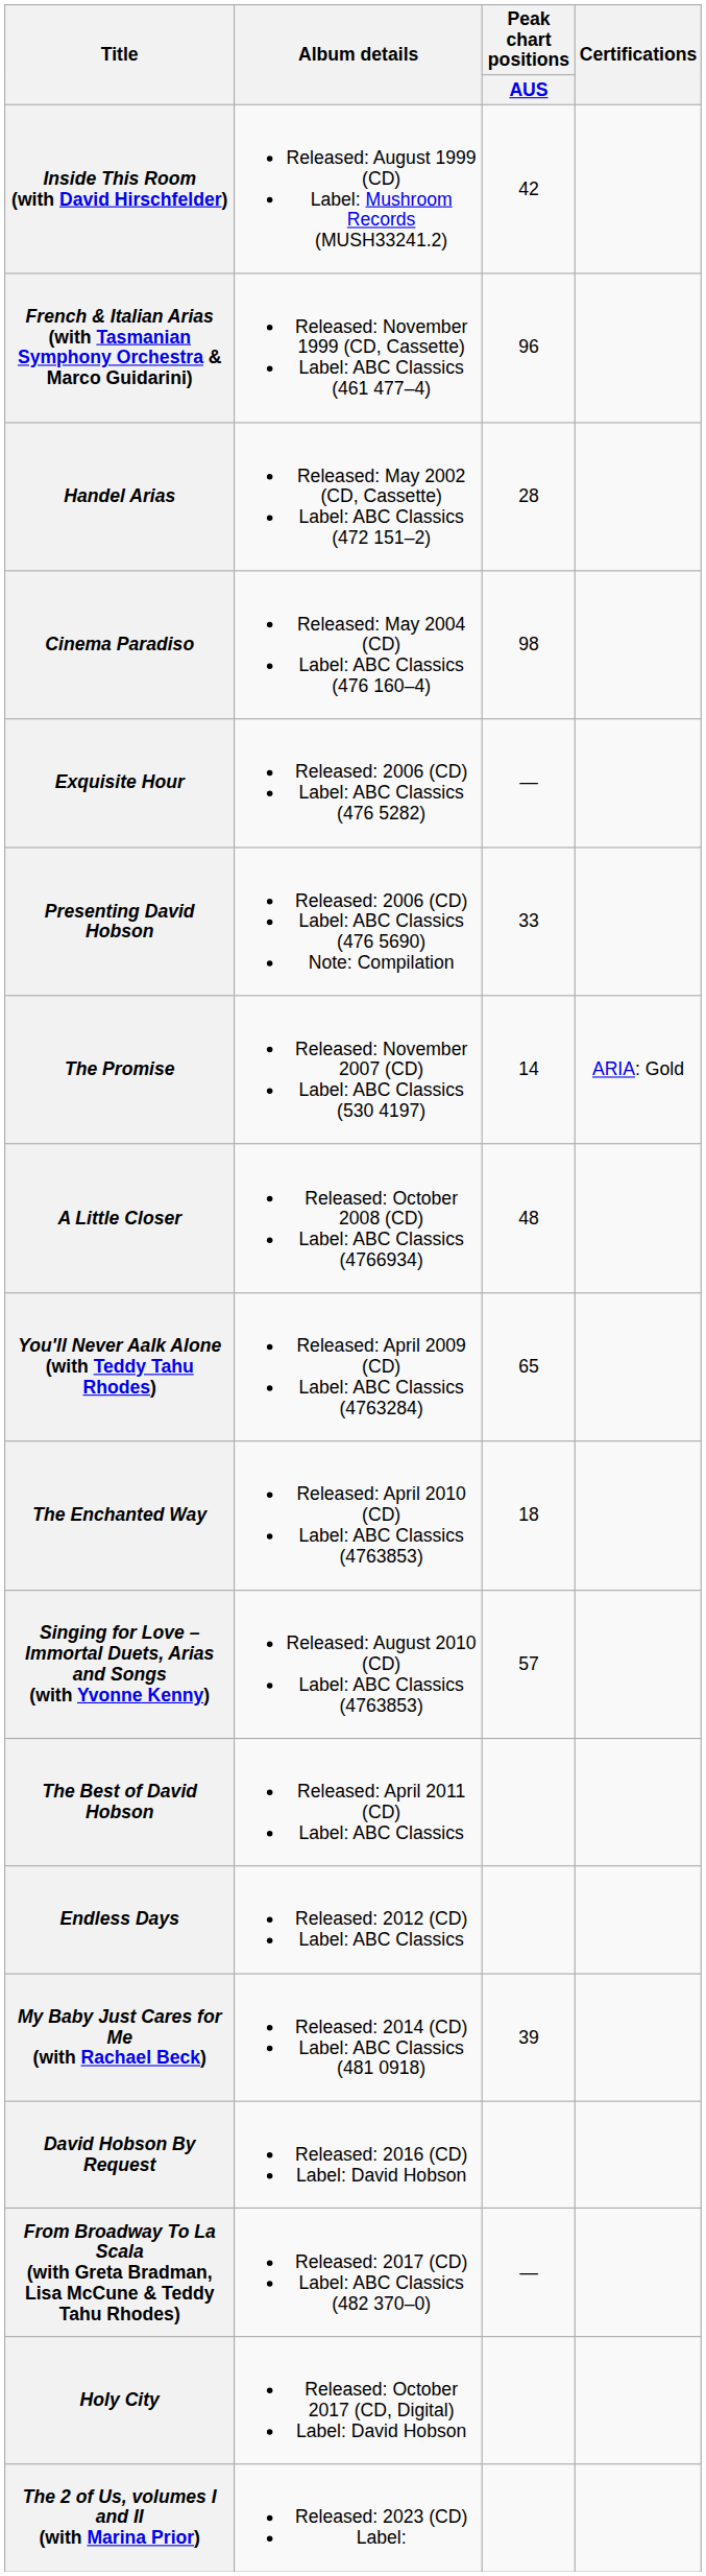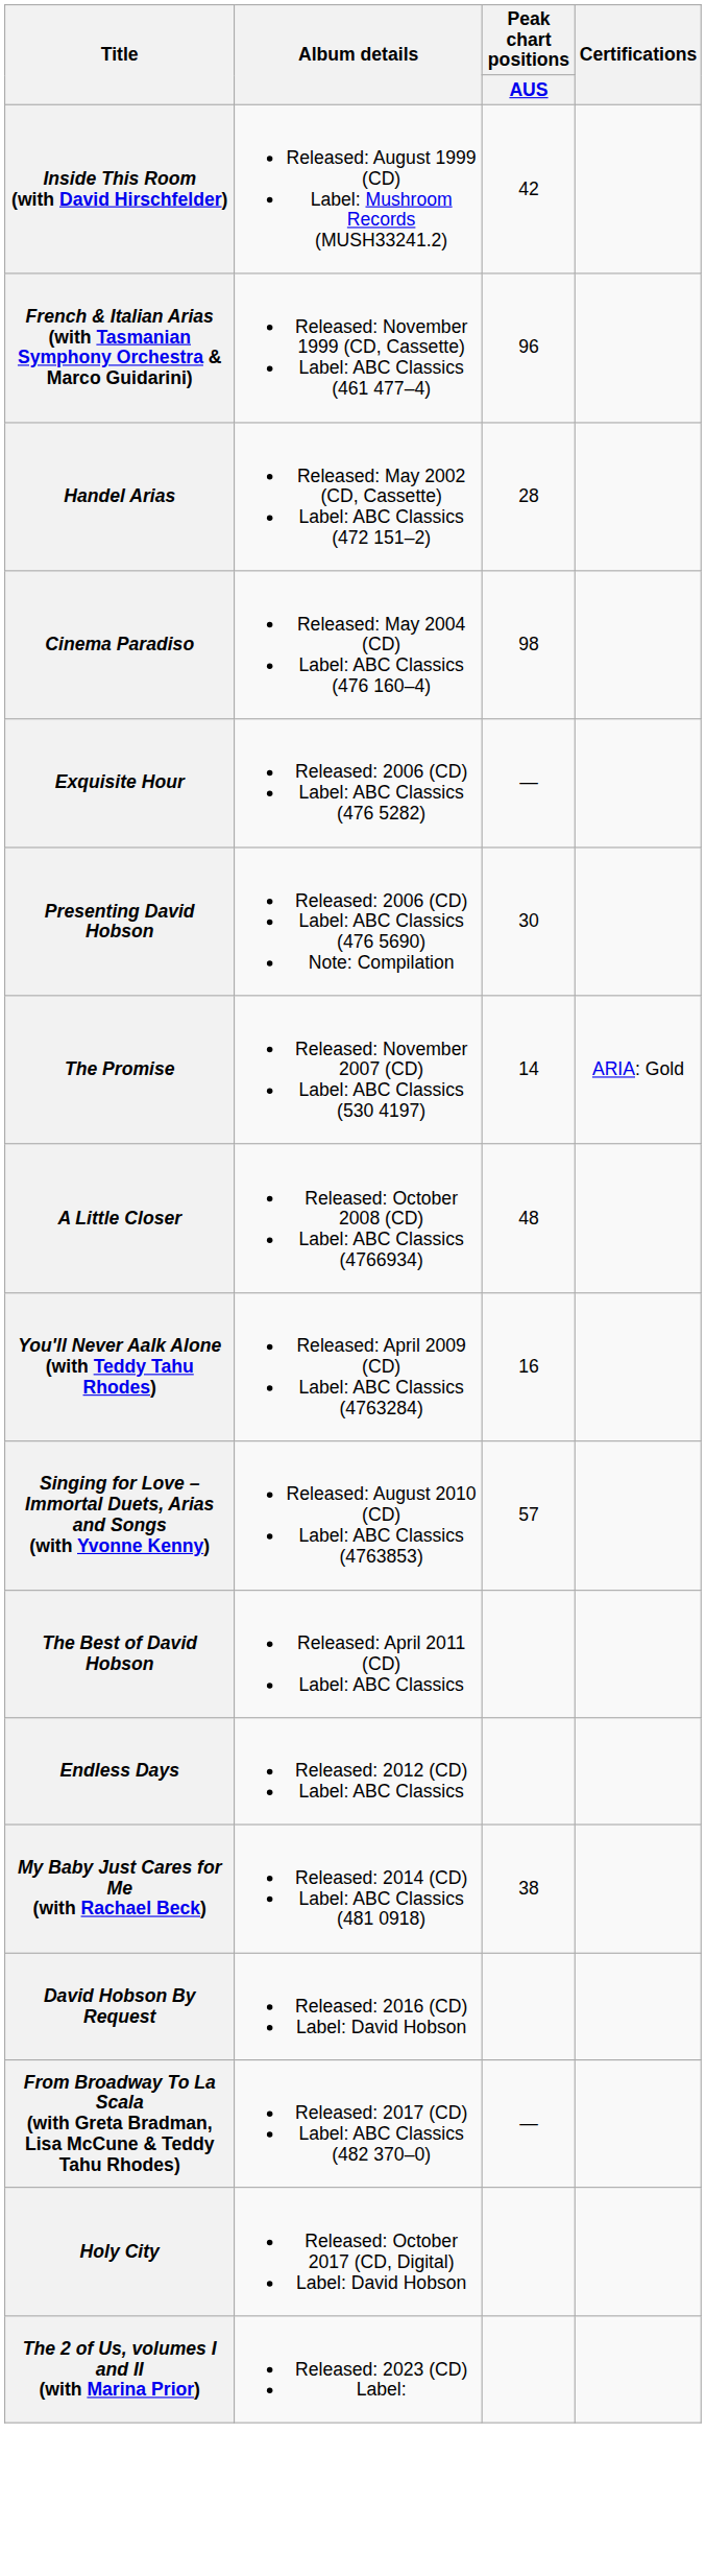 <table class="wikitable plainrowheaders" style="text-align:center;" border="1">
 <tr>
 <th scope="col" rowspan="2">Title</th>
 <th scope="col" rowspan="2">Album details</th>
 <th scope="col" colspan="1">Peak chart<br>positions</th>
 <th scope="col" rowspan="2">Certifications</th>
 </tr>
 <tr>
 <th scope="col" style="text-align:center;"><a href='#'>AUS</a><br></th>
 </tr>
 <tr>
 <th scope="row"><em>Inside This Room</em> <br> (with <a href='#'>David Hirschfelder</a>)</th>
 <td><br><ul><li>Released: August 1999 (CD)</li><li>Label: <a href='#'>Mushroom Records</a> (MUSH33241.2)</li></ul></td>
 <td align="center">42</td>
 <td></td>
 </tr>
 <tr>
 <th scope="row"><em>French & Italian Arias</em> <br> (with <a href='#'>Tasmanian Symphony Orchestra</a> & Marco Guidarini)</th>
 <td><br><ul><li>Released: November 1999 (CD, Cassette)</li><li>Label: ABC Classics (461 477–4)</li></ul></td>
 <td align="center">96</td>
 <td></td>
 </tr>
 <tr>
 <th scope="row"><em>Handel Arias</em></th>
 <td><br><ul><li>Released: May 2002 (CD, Cassette)</li><li>Label: ABC Classics (472 151–2)</li></ul></td>
 <td align="center">28</td>
 <td></td>
 </tr>
 <tr>
 <th scope="row"><em>Cinema Paradiso</em></th>
 <td><br><ul><li>Released: May 2004 (CD)</li><li>Label: ABC Classics (476 160–4)</li></ul></td>
 <td align="center">98</td>
 <td></td>
 </tr>
 <tr>
 <th scope="row"><em>Exquisite Hour</em></th>
 <td><br><ul><li>Released: 2006 (CD)</li><li>Label: ABC Classics (476 5282)</li></ul></td>
 <td align="center">—</td>
 <td></td>
 </tr>
 <tr>
 <th scope="row"><em>Presenting David Hobson</em></th>
 <td><br><ul><li>Released: 2006 (CD)</li><li>Label: ABC Classics (476 5690)</li><li>Note: Compilation</li></ul></td>
-<td align="center">33</td>
+<td align="center">30</td>
 <td></td>
 </tr>
 <tr>
 <th scope="row"><em>The Promise</em></th>
 <td><br><ul><li>Released: November 2007 (CD)</li><li>Label: ABC Classics (530 4197)</li></ul></td>
 <td align="center">14</td>
 <td><a href='#'>ARIA</a>: Gold</td>
 </tr>
 <tr>
 <th scope="row"><em>A Little Closer</em></th>
 <td><br><ul><li>Released: October 2008 (CD)</li><li>Label: ABC Classics (4766934)</li></ul></td>
 <td align="center">48</td>
 <td></td>
 </tr>
 <tr>
 <th scope="row"><em>You'll Never Aalk Alone</em> <br> (with <a href='#'>Teddy Tahu Rhodes</a>)</th>
 <td><br><ul><li>Released: April 2009 (CD)</li><li>Label: ABC Classics (4763284)</li></ul></td>
-<td align="center">65</td>
-<td></td>
-</tr>
-<tr>
-<th scope="row"><em>The Enchanted Way</em></th>
-<td><br><ul><li>Released: April 2010 (CD)</li><li>Label: ABC Classics (4763853)</li></ul></td>
-<td align="center">18</td>
+<td align="center">16</td>
 <td></td>
 </tr>
 <tr>
 <th scope="row"><em>Singing for Love – Immortal Duets, Arias and Songs</em> <br> (with <a href='#'>Yvonne Kenny</a>)</th>
 <td><br><ul><li>Released: August 2010 (CD)</li><li>Label: ABC Classics (4763853)</li></ul></td>
 <td align="center">57</td>
 <td></td>
 </tr>
 <tr>
 <th scope="row"><em>The Best of David Hobson</em></th>
 <td><br><ul><li>Released: April 2011 (CD)</li><li>Label: ABC Classics</li></ul></td>
 <td align="center"></td>
 <td></td>
 </tr>
 <tr>
 <th scope="row"><em>Endless Days</em></th>
 <td><br><ul><li>Released: 2012 (CD)</li><li>Label: ABC Classics</li></ul></td>
 <td align="center"></td>
 <td></td>
 </tr>
 <tr>
 <th scope="row"><em>My Baby Just Cares for Me</em> <br> (with <a href='#'>Rachael Beck</a>)</th>
 <td><br><ul><li>Released: 2014 (CD)</li><li>Label: ABC Classics (481 0918)</li></ul></td>
-<td align="center">39</td>
+<td align="center">38</td>
 <td></td>
 </tr>
 <tr>
 <th scope="row"><em>David Hobson By Request</em></th>
 <td><br><ul><li>Released: 2016 (CD)</li><li>Label: David Hobson</li></ul></td>
 <td align="center"></td>
 <td></td>
 </tr>
 <tr>
 <th scope="row"><em>From Broadway To La Scala</em> <br> (with Greta Bradman, Lisa McCune & Teddy Tahu Rhodes)</th>
 <td><br><ul><li>Released: 2017 (CD)</li><li>Label: ABC Classics (482 370–0)</li></ul></td>
 <td align="center">—</td>
 <td></td>
 </tr>
 <tr>
 <th scope="row"><em>Holy City</em></th>
 <td><br><ul><li>Released: October 2017 (CD, Digital)</li><li>Label: David Hobson</li></ul></td>
 <td align="center"></td>
 <td></td>
 </tr>
 <tr>
 <th scope="row"><em>The 2 of Us, volumes I and II</em> <br> (with <a href='#'>Marina Prior</a>)</th>
 <td><br><ul><li>Released: 2023 (CD)</li><li>Label:</li></ul></td>
 <td align="center"></td>
 <td></td>
 </tr>
 </table>
